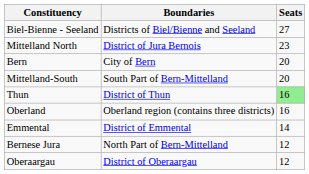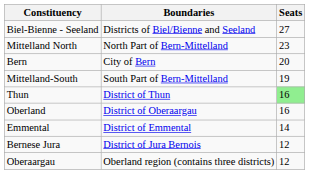 <table class="wikitable">
 <tr>
 <th>Constituency</th>
 <th>Boundaries</th>
 <th>Seats</th>
 </tr>
 <tr>
 <td>Biel-Bienne - Seeland</td>
 <td>Districts of <a href='#'>Biel/Bienne</a> and <a href='#'>Seeland</a></td>
 <td>27</td>
 </tr>
 <tr>
 <td>Mittelland North</td>
-<td><a href='#'>District of Jura Bernois</a></td>
+<td>North Part of <a href='#'>Bern-Mittelland</a></td>
 <td>23</td>
 </tr>
 <tr>
 <td>Bern</td>
 <td>City of <a href='#'>Bern</a></td>
 <td>20</td>
 </tr>
 <tr>
 <td>Mittelland-South</td>
 <td>South Part of <a href='#'>Bern-Mittelland</a></td>
-<td>20</td>
+<td>19</td>
 </tr>
 <tr>
 <td>Thun</td>
 <td><a href='#'>District of Thun</a></td>
 <td style="background: lightgreen;">16</td>
 </tr>
 <tr>
 <td>Oberland</td>
-<td>Oberland region (contains three districts)</td>
+<td><a href='#'>District of Oberaargau</a></td>
 <td>16</td>
 </tr>
 <tr>
 <td>Emmental</td>
 <td><a href='#'>District of Emmental</a></td>
 <td>14</td>
 </tr>
 <tr>
 <td>Bernese Jura</td>
-<td>North Part of <a href='#'>Bern-Mittelland</a></td>
+<td><a href='#'>District of Jura Bernois</a></td>
 <td>12</td>
 </tr>
 <tr>
 <td>Oberaargau</td>
-<td><a href='#'>District of Oberaargau</a></td>
+<td>Oberland region (contains three districts)</td>
 <td>12</td>
 </tr>
 </table>
